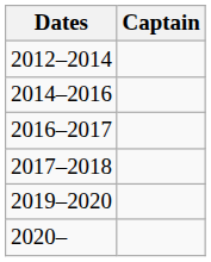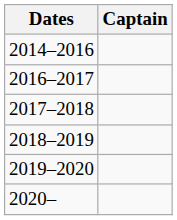 <table class="wikitable">
 <tr>
 <th>Dates</th>
 <th>Captain</th>
-</tr>
-<tr>
-<td>2012–2014</td>
-<td></td>
 </tr>
 <tr>
 <td>2014–2016</td>
 <td></td>
 </tr>
 <tr>
 <td>2016–2017</td>
 <td></td>
 </tr>
 <tr>
 <td>2017–2018</td>
 <td></td>
 </tr>
 <tr>
+<td>2018–2019</td>
+<td></td>
+</tr>
+<tr>
 <td>2019–2020</td>
 <td></td>
 </tr>
 <tr>
 <td>2020–</td>
 <td></td>
 </tr>
 </table>
